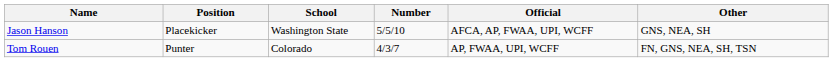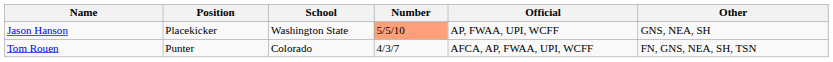 <table class="wikitable sortable">
 <tr>
 <th bgcolor="#DDDDFF" width="15%">Name</th>
 <th bgcolor="#DDDDFF" width="10%">Position</th>
 <th bgcolor="#DDDDFF" width="10%">School</th>
 <th bgcolor="#DDDDFF" width="7%">Number</th>
 <th bgcolor="#DDDDFF" width="18%">Official</th>
 <th bgcolor="#DDDDFF" width="18%">Other</th>
 </tr>
 <tr align="left">
 <td><a href='#'>Jason Hanson</a></td>
 <td>Placekicker</td>
 <td>Washington State</td>
-<td>5/5/10</td>
-<td>AFCA, AP, FWAA, UPI, WCFF</td>
+<td style="background: lightsalmon;">5/5/10</td>
+<td>AP, FWAA, UPI, WCFF</td>
 <td>GNS, NEA, SH</td>
 </tr>
 <tr align="left">
 <td><a href='#'>Tom Rouen</a></td>
 <td>Punter</td>
 <td>Colorado</td>
 <td>4/3/7</td>
-<td>AP, FWAA, UPI, WCFF</td>
+<td>AFCA, AP, FWAA, UPI, WCFF</td>
 <td>FN, GNS, NEA, SH, TSN</td>
 </tr>
 </table>
